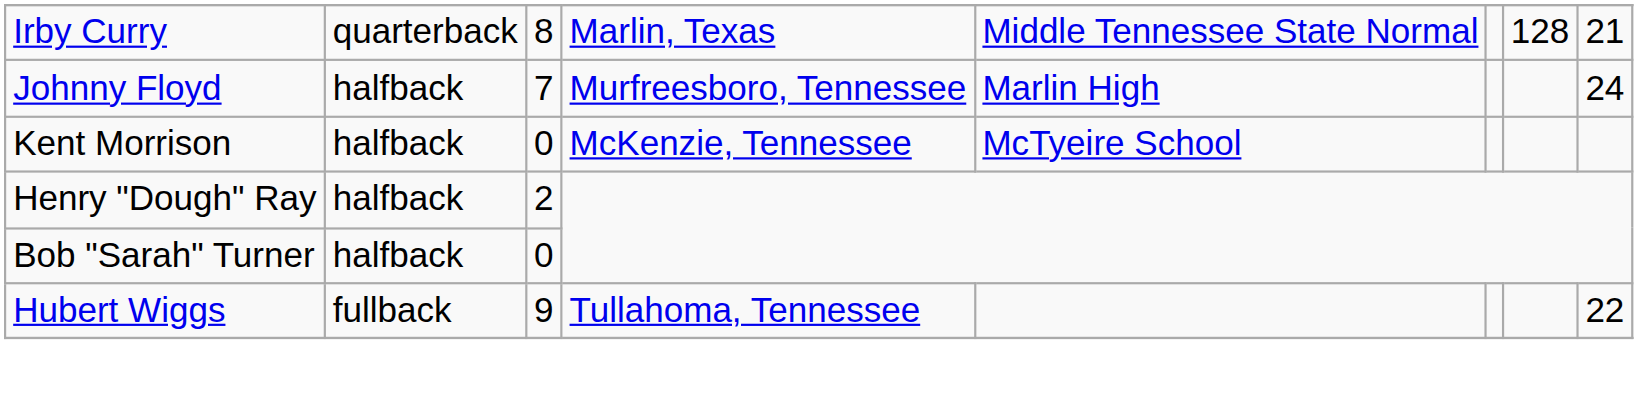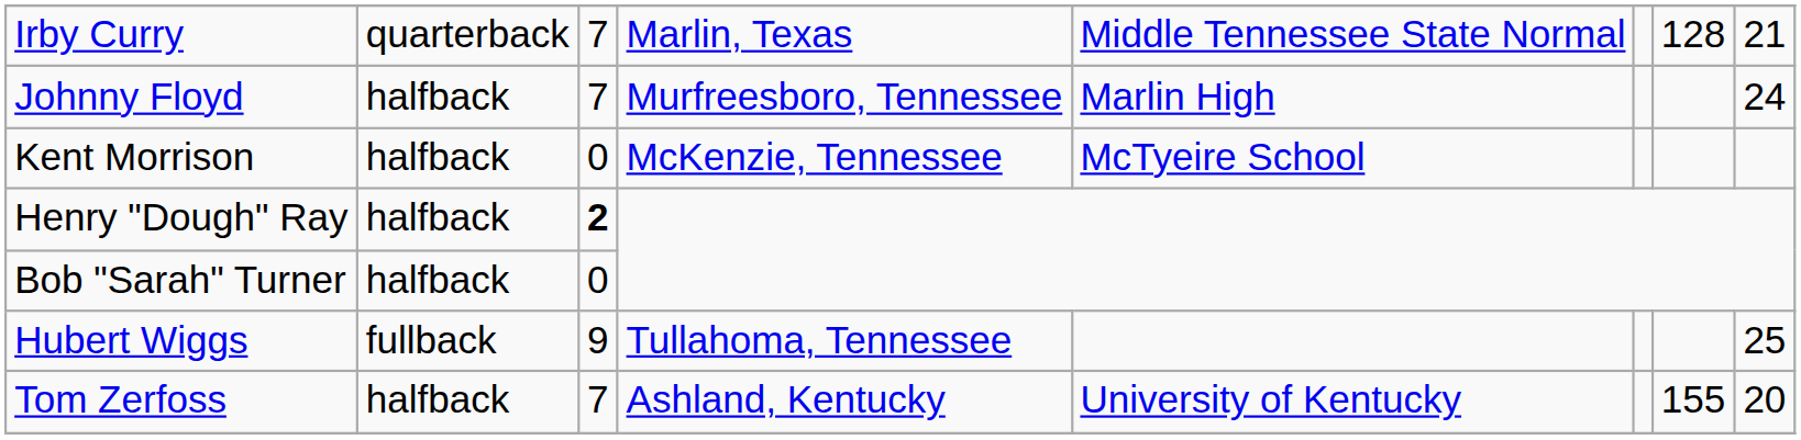 <table class="wikitable">
 <tr>
 </tr>
 <tr>
 <td><a href='#'>Irby Curry</a></td>
 <td>quarterback</td>
-<td>8</td>
+<td>7</td>
 <td><a href='#'>Marlin, Texas</a></td>
 <td><a href='#'>Middle Tennessee State Normal</a></td>
 <td></td>
 <td>128</td>
 <td>21</td>
 </tr>
 <tr>
 <td><a href='#'>Johnny Floyd</a></td>
 <td>halfback</td>
 <td>7</td>
 <td><a href='#'>Murfreesboro, Tennessee</a></td>
 <td><a href='#'>Marlin High</a></td>
 <td></td>
 <td></td>
 <td>24</td>
 </tr>
 <tr>
 <td>Kent Morrison</td>
 <td>halfback</td>
 <td>0</td>
 <td><a href='#'>McKenzie, Tennessee</a></td>
 <td><a href='#'>McTyeire School</a></td>
 <td></td>
 <td></td>
 <td></td>
 </tr>
 <tr>
 <td>Henry "Dough" Ray</td>
 <td>halfback</td>
-<td>2</td>
+<td><strong>2</strong></td>
 </tr>
 <tr>
 <td>Bob "Sarah" Turner</td>
 <td>halfback</td>
 <td>0</td>
 </tr>
 <tr>
 <td><a href='#'>Hubert Wiggs</a></td>
 <td>fullback</td>
 <td>9</td>
 <td><a href='#'>Tullahoma, Tennessee</a></td>
 <td></td>
 <td></td>
 <td></td>
-<td>22</td>
+<td>25</td>
+</tr>
+<tr>
+<td><a href='#'>Tom Zerfoss</a></td>
+<td>halfback</td>
+<td>7</td>
+<td><a href='#'>Ashland, Kentucky</a></td>
+<td><a href='#'>University of Kentucky</a></td>
+<td></td>
+<td>155</td>
+<td>20</td>
 </tr>
 <tr>
 </tr>
 </table>
